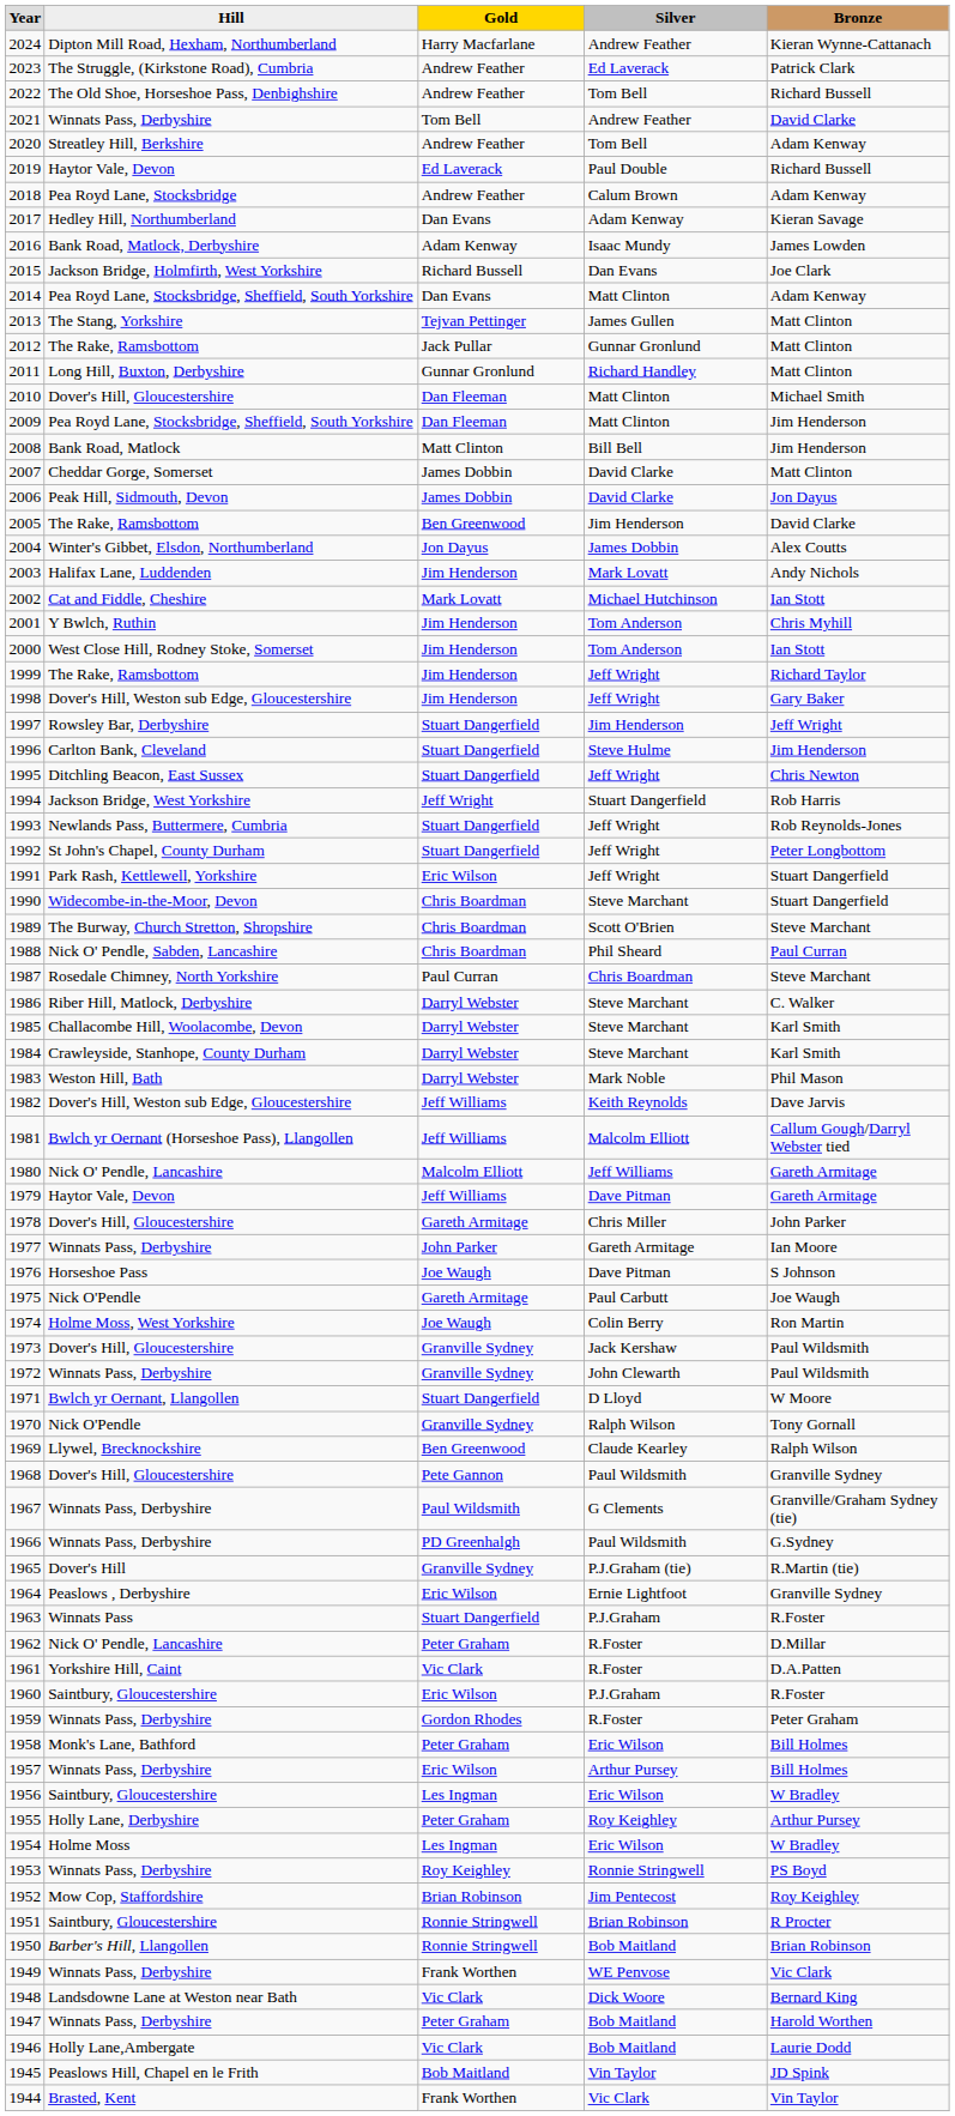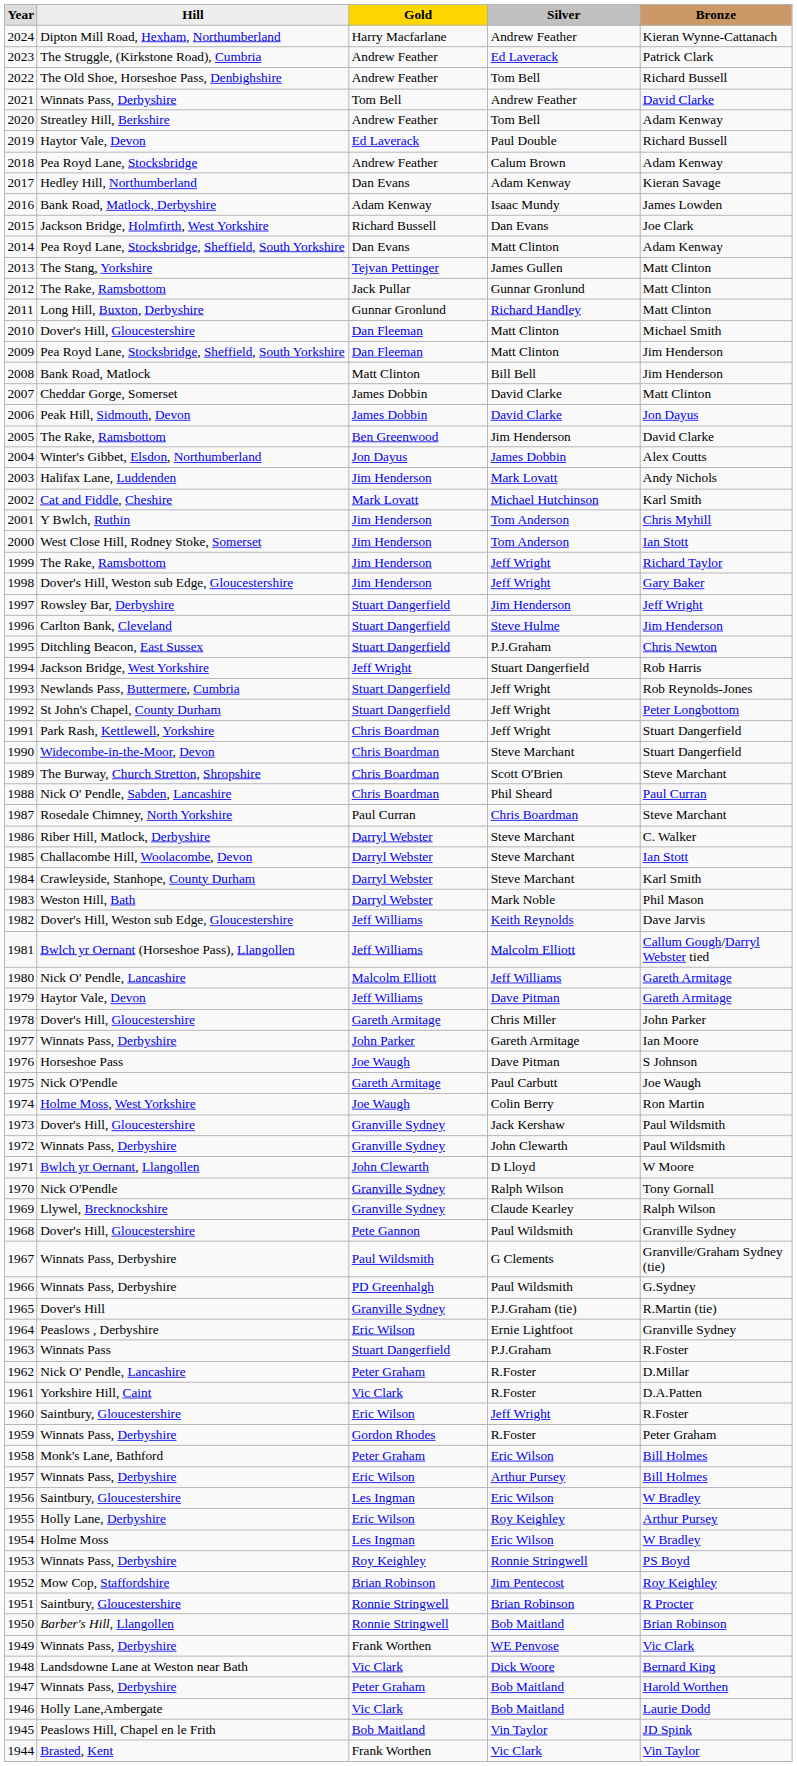 <table class="wikitable" style=" text-align:left;">
 <tr>
 <td style="background:#ddd; font-weight:bold; text-align:center;">Year</td>
 <td style="width:23em; background:#eee; font-weight:bold; text-align:center;">Hill</td>
 <td style="width:10em; background:gold; font-weight:bold; text-align:center;">Gold</td>
 <td style="width:11em; background:silver; font-weight:bold; text-align:center;">Silver</td>
 <td style="width:11em; background:#c96; font-weight:bold; text-align:center;">Bronze</td>
 </tr>
 <tr>
 <td>2024</td>
 <td>Dipton Mill Road, <a href='#'>Hexham</a>, <a href='#'>Northumberland</a></td>
 <td>Harry Macfarlane</td>
 <td>Andrew Feather</td>
 <td>Kieran Wynne-Cattanach</td>
 </tr>
 <tr>
 <td>2023</td>
 <td>The Struggle, (Kirkstone Road), <a href='#'>Cumbria</a></td>
 <td>Andrew Feather</td>
 <td><a href='#'>Ed Laverack</a></td>
 <td>Patrick Clark</td>
 </tr>
 <tr>
 <td>2022</td>
 <td>The Old Shoe, Horseshoe Pass, <a href='#'>Denbighshire</a></td>
 <td>Andrew Feather</td>
 <td>Tom Bell</td>
 <td>Richard Bussell</td>
 </tr>
 <tr>
 <td>2021</td>
 <td>Winnats Pass, <a href='#'>Derbyshire</a></td>
 <td>Tom Bell</td>
 <td>Andrew Feather</td>
 <td><a href='#'>David Clarke</a></td>
 </tr>
 <tr>
 <td>2020</td>
 <td>Streatley Hill, <a href='#'>Berkshire</a></td>
 <td>Andrew Feather</td>
 <td>Tom Bell</td>
 <td>Adam Kenway</td>
 </tr>
 <tr>
 <td>2019</td>
 <td>Haytor Vale, <a href='#'>Devon</a></td>
 <td><a href='#'>Ed Laverack</a></td>
 <td>Paul Double</td>
 <td>Richard Bussell</td>
 </tr>
 <tr>
 <td>2018</td>
 <td>Pea Royd Lane, <a href='#'>Stocksbridge</a></td>
 <td>Andrew Feather</td>
 <td>Calum Brown</td>
 <td>Adam Kenway</td>
 </tr>
 <tr>
 <td>2017</td>
 <td>Hedley Hill, <a href='#'>Northumberland</a></td>
 <td>Dan Evans</td>
 <td>Adam Kenway</td>
 <td>Kieran Savage</td>
 </tr>
 <tr>
 <td>2016</td>
 <td>Bank Road, <a href='#'>Matlock, Derbyshire</a></td>
 <td>Adam Kenway</td>
 <td>Isaac Mundy</td>
 <td>James Lowden</td>
 </tr>
 <tr>
 <td>2015</td>
 <td>Jackson Bridge, <a href='#'>Holmfirth</a>, <a href='#'>West Yorkshire</a></td>
 <td>Richard Bussell</td>
 <td>Dan Evans</td>
 <td>Joe Clark</td>
 </tr>
 <tr>
 <td>2014</td>
 <td>Pea Royd Lane, <a href='#'>Stocksbridge</a>, <a href='#'>Sheffield</a>, <a href='#'>South Yorkshire</a></td>
 <td>Dan Evans</td>
 <td>Matt Clinton</td>
 <td>Adam Kenway</td>
 </tr>
 <tr>
 <td>2013</td>
 <td>The Stang, <a href='#'>Yorkshire</a></td>
 <td><a href='#'>Tejvan Pettinger</a></td>
 <td>James Gullen</td>
 <td>Matt Clinton</td>
 </tr>
 <tr>
 <td>2012</td>
 <td>The Rake, <a href='#'>Ramsbottom</a></td>
 <td>Jack Pullar</td>
 <td>Gunnar Gronlund</td>
 <td>Matt Clinton</td>
 </tr>
 <tr>
 <td>2011</td>
 <td>Long Hill, <a href='#'>Buxton</a>, <a href='#'>Derbyshire</a></td>
 <td>Gunnar Gronlund</td>
 <td><a href='#'>Richard Handley</a></td>
 <td>Matt Clinton</td>
 </tr>
 <tr>
 <td>2010</td>
 <td>Dover's Hill, <a href='#'>Gloucestershire</a></td>
 <td><a href='#'>Dan Fleeman</a></td>
 <td>Matt Clinton</td>
 <td>Michael Smith</td>
 </tr>
 <tr>
 <td>2009</td>
 <td>Pea Royd Lane, <a href='#'>Stocksbridge</a>, <a href='#'>Sheffield</a>, <a href='#'>South Yorkshire</a></td>
 <td><a href='#'>Dan Fleeman</a></td>
 <td>Matt Clinton</td>
 <td>Jim Henderson</td>
 </tr>
 <tr>
 <td>2008</td>
 <td>Bank Road, Matlock</td>
 <td>Matt Clinton</td>
 <td>Bill Bell</td>
 <td>Jim Henderson</td>
 </tr>
 <tr>
 <td>2007</td>
 <td>Cheddar Gorge, Somerset</td>
 <td>James Dobbin</td>
 <td>David Clarke</td>
 <td>Matt Clinton</td>
 </tr>
 <tr>
 <td>2006</td>
 <td>Peak Hill, <a href='#'>Sidmouth</a>, <a href='#'>Devon</a></td>
 <td><a href='#'>James Dobbin</a></td>
 <td><a href='#'>David Clarke</a></td>
 <td><a href='#'>Jon Dayus</a></td>
 </tr>
 <tr>
 <td>2005</td>
 <td>The Rake, <a href='#'>Ramsbottom</a></td>
 <td><a href='#'>Ben Greenwood</a></td>
 <td>Jim Henderson</td>
 <td>David Clarke</td>
 </tr>
 <tr>
 <td>2004</td>
 <td>Winter's Gibbet, <a href='#'>Elsdon</a>, <a href='#'>Northumberland</a></td>
 <td><a href='#'>Jon Dayus</a></td>
 <td><a href='#'>James Dobbin</a></td>
 <td>Alex Coutts</td>
 </tr>
 <tr>
 <td>2003</td>
 <td>Halifax Lane, <a href='#'>Luddenden</a></td>
 <td><a href='#'>Jim Henderson</a></td>
 <td><a href='#'>Mark Lovatt</a></td>
 <td>Andy Nichols</td>
 </tr>
 <tr>
 <td>2002</td>
 <td><a href='#'>Cat and Fiddle</a>, <a href='#'>Cheshire</a></td>
 <td><a href='#'>Mark Lovatt</a></td>
 <td><a href='#'>Michael Hutchinson</a></td>
-<td><a href='#'>Ian Stott</a></td>
+<td>Karl Smith</td>
 </tr>
 <tr>
 <td>2001</td>
 <td>Y Bwlch, <a href='#'>Ruthin</a></td>
 <td><a href='#'>Jim Henderson</a></td>
 <td><a href='#'>Tom Anderson</a></td>
 <td><a href='#'>Chris Myhill</a></td>
 </tr>
 <tr>
 <td>2000</td>
 <td>West Close Hill, Rodney Stoke, <a href='#'>Somerset</a></td>
 <td><a href='#'>Jim Henderson</a></td>
 <td><a href='#'>Tom Anderson</a></td>
 <td><a href='#'>Ian Stott</a></td>
 </tr>
 <tr>
 <td>1999</td>
 <td>The Rake, <a href='#'>Ramsbottom</a></td>
 <td><a href='#'>Jim Henderson</a></td>
 <td><a href='#'>Jeff Wright</a></td>
 <td><a href='#'>Richard Taylor</a></td>
 </tr>
 <tr>
 <td>1998</td>
 <td>Dover's Hill, Weston sub Edge, <a href='#'>Gloucestershire</a></td>
 <td><a href='#'>Jim Henderson</a></td>
 <td><a href='#'>Jeff Wright</a></td>
 <td><a href='#'>Gary Baker</a></td>
 </tr>
 <tr>
 <td>1997</td>
 <td>Rowsley Bar, <a href='#'>Derbyshire</a></td>
 <td><a href='#'>Stuart Dangerfield</a></td>
 <td><a href='#'>Jim Henderson</a></td>
 <td><a href='#'>Jeff Wright</a></td>
 </tr>
 <tr>
 <td>1996</td>
 <td>Carlton Bank, <a href='#'>Cleveland</a></td>
 <td><a href='#'>Stuart Dangerfield</a></td>
 <td><a href='#'>Steve Hulme</a></td>
 <td><a href='#'>Jim Henderson</a></td>
 </tr>
 <tr>
 <td>1995</td>
 <td>Ditchling Beacon, <a href='#'>East Sussex</a></td>
 <td><a href='#'>Stuart Dangerfield</a></td>
-<td><a href='#'>Jeff Wright</a></td>
+<td>P.J.Graham</td>
 <td><a href='#'>Chris Newton</a></td>
 </tr>
 <tr>
 <td>1994</td>
 <td>Jackson Bridge, <a href='#'>West Yorkshire</a></td>
 <td><a href='#'>Jeff Wright</a></td>
 <td>Stuart Dangerfield</td>
 <td>Rob Harris</td>
 </tr>
 <tr>
 <td>1993</td>
 <td>Newlands Pass, <a href='#'>Buttermere</a>, <a href='#'>Cumbria</a></td>
 <td><a href='#'>Stuart Dangerfield</a></td>
 <td>Jeff Wright</td>
 <td>Rob Reynolds-Jones</td>
 </tr>
 <tr>
 <td>1992</td>
 <td>St John's Chapel, <a href='#'>County Durham</a></td>
 <td><a href='#'>Stuart Dangerfield</a></td>
 <td>Jeff Wright</td>
 <td><a href='#'>Peter Longbottom</a></td>
 </tr>
 <tr>
 <td>1991</td>
 <td>Park Rash, <a href='#'>Kettlewell</a>, <a href='#'>Yorkshire</a></td>
-<td><a href='#'>Eric Wilson</a></td>
+<td><a href='#'>Chris Boardman</a></td>
 <td>Jeff Wright</td>
 <td>Stuart Dangerfield</td>
 </tr>
 <tr>
 <td>1990</td>
 <td><a href='#'>Widecombe-in-the-Moor</a>, <a href='#'>Devon</a></td>
 <td><a href='#'>Chris Boardman</a></td>
 <td>Steve Marchant</td>
 <td>Stuart Dangerfield</td>
 </tr>
 <tr>
 <td>1989</td>
 <td>The Burway, <a href='#'>Church Stretton</a>, <a href='#'>Shropshire</a></td>
 <td><a href='#'>Chris Boardman</a></td>
 <td>Scott O'Brien</td>
 <td>Steve Marchant</td>
 </tr>
 <tr>
 <td>1988</td>
 <td>Nick O' Pendle, <a href='#'>Sabden</a>, <a href='#'>Lancashire</a></td>
 <td><a href='#'>Chris Boardman</a></td>
 <td>Phil Sheard</td>
 <td><a href='#'>Paul Curran</a></td>
 </tr>
 <tr>
 <td>1987</td>
 <td>Rosedale Chimney, <a href='#'>North Yorkshire</a></td>
 <td>Paul Curran</td>
 <td><a href='#'>Chris Boardman</a></td>
 <td>Steve Marchant</td>
 </tr>
 <tr>
 <td>1986</td>
 <td>Riber Hill, Matlock, <a href='#'>Derbyshire</a></td>
 <td><a href='#'>Darryl Webster</a></td>
 <td>Steve Marchant</td>
 <td>C. Walker</td>
 </tr>
 <tr>
 <td>1985</td>
 <td>Challacombe Hill, <a href='#'>Woolacombe</a>, <a href='#'>Devon</a></td>
 <td><a href='#'>Darryl Webster</a></td>
 <td>Steve Marchant</td>
-<td>Karl Smith</td>
+<td><a href='#'>Ian Stott</a></td>
 </tr>
 <tr>
 <td>1984</td>
 <td>Crawleyside, Stanhope, <a href='#'>County Durham</a></td>
 <td><a href='#'>Darryl Webster</a></td>
 <td>Steve Marchant</td>
 <td>Karl Smith</td>
 </tr>
 <tr>
 <td>1983</td>
 <td>Weston Hill, <a href='#'>Bath</a></td>
 <td><a href='#'>Darryl Webster</a></td>
 <td>Mark Noble</td>
 <td>Phil Mason</td>
 </tr>
 <tr>
 <td>1982</td>
 <td>Dover's Hill, Weston sub Edge, <a href='#'>Gloucestershire</a></td>
 <td><a href='#'>Jeff Williams</a></td>
 <td><a href='#'>Keith Reynolds</a></td>
 <td>Dave Jarvis</td>
 </tr>
 <tr>
 <td>1981</td>
 <td><a href='#'>Bwlch yr Oernant</a> (Horseshoe Pass), <a href='#'>Llangollen</a></td>
 <td><a href='#'>Jeff Williams</a></td>
 <td><a href='#'>Malcolm Elliott</a></td>
 <td><a href='#'>Callum Gough</a>/<a href='#'>Darryl Webster</a> tied</td>
 </tr>
 <tr>
 <td>1980</td>
 <td>Nick O' Pendle, <a href='#'>Lancashire</a></td>
 <td><a href='#'>Malcolm Elliott</a></td>
 <td><a href='#'>Jeff Williams</a></td>
 <td><a href='#'>Gareth Armitage</a></td>
 </tr>
 <tr>
 <td>1979</td>
 <td>Haytor Vale, <a href='#'>Devon</a></td>
 <td><a href='#'>Jeff Williams</a></td>
 <td><a href='#'>Dave Pitman</a></td>
 <td><a href='#'>Gareth Armitage</a></td>
 </tr>
 <tr>
 <td>1978</td>
 <td>Dover's Hill, <a href='#'>Gloucestershire</a></td>
 <td><a href='#'>Gareth Armitage</a></td>
 <td>Chris Miller</td>
 <td>John Parker</td>
 </tr>
 <tr>
 <td>1977</td>
 <td>Winnats Pass, <a href='#'>Derbyshire</a></td>
 <td><a href='#'>John Parker</a></td>
 <td>Gareth Armitage</td>
 <td>Ian Moore</td>
 </tr>
 <tr>
 <td>1976</td>
 <td>Horseshoe Pass</td>
 <td><a href='#'>Joe Waugh</a></td>
 <td>Dave Pitman</td>
 <td>S Johnson</td>
 </tr>
 <tr>
 <td>1975</td>
 <td>Nick O'Pendle</td>
 <td><a href='#'>Gareth Armitage</a></td>
 <td>Paul Carbutt</td>
 <td>Joe Waugh</td>
 </tr>
 <tr>
 <td>1974</td>
 <td><a href='#'>Holme Moss</a>, <a href='#'>West Yorkshire</a></td>
 <td><a href='#'>Joe Waugh</a></td>
 <td>Colin Berry</td>
 <td>Ron Martin</td>
 </tr>
 <tr>
 <td>1973</td>
 <td>Dover's Hill, <a href='#'>Gloucestershire</a></td>
 <td><a href='#'>Granville Sydney</a></td>
 <td>Jack Kershaw</td>
 <td>Paul Wildsmith</td>
 </tr>
 <tr>
 <td>1972</td>
 <td>Winnats Pass, <a href='#'>Derbyshire</a></td>
 <td><a href='#'>Granville Sydney</a></td>
 <td>John Clewarth</td>
 <td>Paul Wildsmith</td>
 </tr>
 <tr>
 <td>1971</td>
 <td><a href='#'>Bwlch yr Oernant</a>, <a href='#'>Llangollen</a></td>
-<td><a href='#'>Stuart Dangerfield</a></td>
+<td><a href='#'>John Clewarth</a></td>
 <td>D Lloyd</td>
 <td>W Moore</td>
 </tr>
 <tr>
 <td>1970</td>
 <td>Nick O'Pendle</td>
 <td><a href='#'>Granville Sydney</a></td>
 <td>Ralph Wilson</td>
 <td>Tony Gornall</td>
 </tr>
 <tr>
 <td>1969</td>
 <td>Llywel, <a href='#'>Brecknockshire</a></td>
-<td><a href='#'>Ben Greenwood</a></td>
+<td><a href='#'>Granville Sydney</a></td>
 <td>Claude Kearley</td>
 <td>Ralph Wilson</td>
 </tr>
 <tr>
 <td>1968</td>
 <td>Dover's Hill, <a href='#'>Gloucestershire</a></td>
 <td><a href='#'>Pete Gannon</a></td>
 <td>Paul Wildsmith</td>
 <td>Granville Sydney</td>
 </tr>
 <tr>
 <td>1967</td>
 <td>Winnats Pass, Derbyshire</td>
 <td><a href='#'>Paul Wildsmith</a></td>
 <td>G Clements</td>
 <td>Granville/Graham Sydney (tie)</td>
 </tr>
 <tr>
 <td>1966</td>
 <td>Winnats Pass, Derbyshire</td>
 <td><a href='#'>PD Greenhalgh</a></td>
 <td>Paul Wildsmith</td>
 <td>G.Sydney</td>
 </tr>
 <tr>
 <td>1965</td>
 <td>Dover's Hill</td>
 <td><a href='#'>Granville Sydney</a></td>
 <td>P.J.Graham (tie)</td>
 <td>R.Martin (tie)</td>
 </tr>
 <tr>
 <td>1964</td>
 <td>Peaslows , Derbyshire</td>
 <td><a href='#'>Eric Wilson</a></td>
 <td>Ernie Lightfoot</td>
 <td>Granville Sydney</td>
 </tr>
 <tr>
 <td>1963</td>
 <td>Winnats Pass</td>
 <td><a href='#'>Stuart Dangerfield</a></td>
 <td>P.J.Graham</td>
 <td>R.Foster</td>
 </tr>
 <tr>
 <td>1962</td>
 <td>Nick O' Pendle, <a href='#'>Lancashire</a></td>
 <td><a href='#'>Peter Graham</a></td>
 <td>R.Foster</td>
 <td>D.Millar</td>
 </tr>
 <tr>
 <td>1961</td>
 <td>Yorkshire Hill, <a href='#'>Caint</a></td>
 <td><a href='#'>Vic Clark</a></td>
 <td>R.Foster</td>
 <td>D.A.Patten</td>
 </tr>
 <tr>
 <td>1960</td>
 <td>Saintbury, <a href='#'>Gloucestershire</a></td>
 <td><a href='#'>Eric Wilson</a></td>
-<td>P.J.Graham</td>
+<td><a href='#'>Jeff Wright</a></td>
 <td>R.Foster</td>
 </tr>
 <tr>
 <td>1959</td>
 <td>Winnats Pass, <a href='#'>Derbyshire</a></td>
 <td><a href='#'>Gordon Rhodes</a></td>
 <td>R.Foster</td>
 <td>Peter Graham</td>
 </tr>
 <tr>
 <td>1958</td>
 <td>Monk's Lane, Bathford</td>
 <td><a href='#'>Peter Graham</a></td>
 <td><a href='#'>Eric Wilson</a></td>
 <td><a href='#'>Bill Holmes</a></td>
 </tr>
 <tr>
 <td>1957</td>
 <td>Winnats Pass, <a href='#'>Derbyshire</a></td>
 <td><a href='#'>Eric Wilson</a></td>
 <td><a href='#'>Arthur Pursey</a></td>
 <td><a href='#'>Bill Holmes</a></td>
 </tr>
 <tr>
 <td>1956</td>
 <td>Saintbury, <a href='#'>Gloucestershire</a></td>
 <td><a href='#'>Les Ingman</a></td>
 <td><a href='#'>Eric Wilson</a></td>
 <td><a href='#'>W Bradley</a></td>
 </tr>
 <tr>
 <td>1955</td>
 <td>Holly Lane, <a href='#'>Derbyshire</a></td>
-<td><a href='#'>Peter Graham</a></td>
+<td><a href='#'>Eric Wilson</a></td>
 <td><a href='#'>Roy Keighley</a></td>
 <td><a href='#'>Arthur Pursey</a></td>
 </tr>
 <tr>
 <td>1954</td>
 <td>Holme Moss</td>
 <td><a href='#'>Les Ingman</a></td>
 <td><a href='#'>Eric Wilson</a></td>
 <td><a href='#'>W Bradley</a></td>
 </tr>
 <tr>
 <td>1953</td>
 <td>Winnats Pass, <a href='#'>Derbyshire</a></td>
 <td><a href='#'>Roy Keighley</a></td>
 <td><a href='#'>Ronnie Stringwell</a></td>
 <td><a href='#'>PS Boyd</a></td>
 </tr>
 <tr>
 <td>1952</td>
 <td>Mow Cop, <a href='#'>Staffordshire</a></td>
 <td><a href='#'>Brian Robinson</a></td>
 <td><a href='#'>Jim Pentecost</a></td>
 <td><a href='#'>Roy Keighley</a></td>
 </tr>
 <tr>
 <td>1951</td>
 <td>Saintbury, <a href='#'>Gloucestershire</a></td>
 <td><a href='#'>Ronnie Stringwell</a></td>
 <td><a href='#'>Brian Robinson</a></td>
 <td><a href='#'>R Procter</a></td>
 </tr>
 <tr>
 <td>1950</td>
 <td><em>Barber's Hill</em>, <a href='#'>Llangollen</a></td>
 <td><a href='#'>Ronnie Stringwell</a></td>
 <td><a href='#'>Bob Maitland</a></td>
 <td><a href='#'>Brian Robinson</a></td>
 </tr>
 <tr>
 <td>1949</td>
 <td>Winnats Pass, <a href='#'>Derbyshire</a></td>
 <td>Frank Worthen</td>
 <td><a href='#'>WE Penvose</a></td>
 <td><a href='#'>Vic Clark</a></td>
 </tr>
 <tr>
 <td>1948</td>
 <td>Landsdowne Lane at Weston near Bath</td>
 <td><a href='#'>Vic Clark</a></td>
 <td><a href='#'>Dick Woore</a></td>
 <td><a href='#'>Bernard King</a></td>
 </tr>
 <tr>
 <td>1947</td>
 <td>Winnats Pass, <a href='#'>Derbyshire</a></td>
 <td><a href='#'>Peter Graham</a></td>
 <td><a href='#'>Bob Maitland</a></td>
 <td><a href='#'>Harold Worthen</a></td>
 </tr>
 <tr>
 <td>1946</td>
 <td>Holly Lane,Ambergate</td>
 <td><a href='#'>Vic Clark</a></td>
 <td><a href='#'>Bob Maitland</a></td>
 <td><a href='#'>Laurie Dodd</a></td>
 </tr>
 <tr>
 <td>1945</td>
 <td>Peaslows Hill, Chapel en le Frith</td>
 <td><a href='#'>Bob Maitland</a></td>
 <td><a href='#'>Vin Taylor</a></td>
 <td><a href='#'>JD Spink</a></td>
 </tr>
 <tr>
 <td>1944</td>
 <td><a href='#'>Brasted</a>, <a href='#'>Kent</a></td>
 <td>Frank Worthen</td>
 <td><a href='#'>Vic Clark</a></td>
 <td><a href='#'>Vin Taylor</a></td>
 </tr>
 </table>
